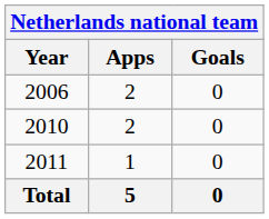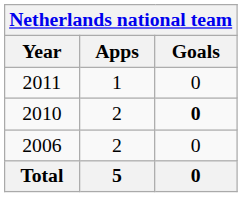 <table class="wikitable" style="text-align:center">
 <tr>
 <th colspan=3><a href='#'>Netherlands national team</a></th>
 </tr>
 <tr>
 <th>Year</th>
 <th>Apps</th>
 <th>Goals</th>
 </tr>
 <tr>
-<td>2006</td>
-<td>2</td>
+<td>2011</td>
+<td>1</td>
 <td>0</td>
 </tr>
 <tr>
 <td>2010</td>
 <td>2</td>
-<td>0</td>
+<td><strong>0</strong></td>
 </tr>
 <tr>
-<td>2011</td>
-<td>1</td>
+<td>2006</td>
+<td>2</td>
 <td>0</td>
 </tr>
 <tr>
 <th>Total</th>
 <th>5</th>
 <th>0</th>
 </tr>
 </table>
